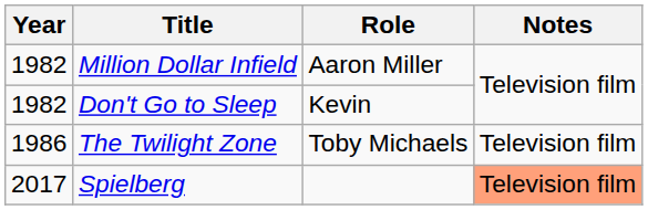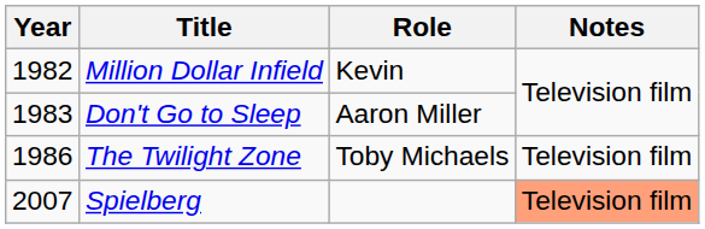 <table class="wikitable sortable">
 <tr>
 <th>Year</th>
 <th>Title</th>
 <th>Role</th>
 <th>Notes</th>
 </tr>
 <tr>
 <td>1982</td>
 <td><em><a href='#'>Million Dollar Infield</a></em></td>
-<td>Aaron Miller</td>
+<td>Kevin</td>
 <td rowspan="2">Television film</td>
 </tr>
 <tr>
-<td>1982</td>
+<td>1983</td>
 <td><em><a href='#'>Don't Go to Sleep</a></em></td>
-<td>Kevin</td>
+<td>Aaron Miller</td>
 </tr>
 <tr>
 <td>1986</td>
 <td><a href='#'><em>The Twilight Zone</em></a></td>
 <td>Toby Michaels</td>
 <td>Television film</td>
 </tr>
 <tr>
-<td>2017</td>
+<td>2007</td>
 <td><a href='#'><em>Spielberg</em></a></td>
 <td></td>
 <td style="background: lightsalmon;">Television film</td>
 </tr>
 </table>
